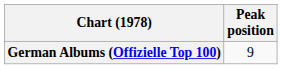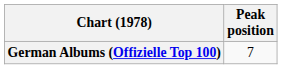 <table class="wikitable sortable plainrowheaders" style="text-align:center">
 <tr>
 <th scope="col">Chart (1978)</th>
 <th scope="col">Peak<br>position</th>
 </tr>
 <tr>
 <th scope="row">German Albums (<a href='#'>Offizielle Top 100</a>)</th>
-<td>9</td>
+<td>7</td>
 </tr>
 </table>
